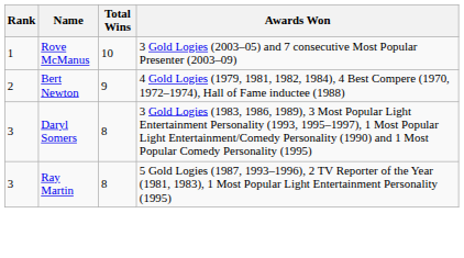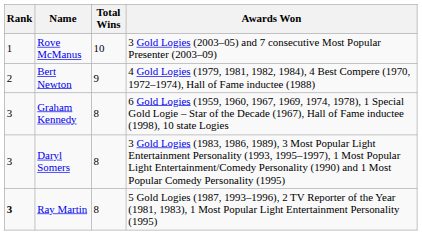 <table class="wikitable">
 <tr>
 <th>Rank</th>
 <th>Name</th>
 <th>Total Wins</th>
 <th>Awards Won</th>
 </tr>
 <tr>
 <td>1</td>
 <td><a href='#'>Rove McManus</a></td>
 <td>10</td>
 <td>3 <a href='#'>Gold Logies</a> (2003–05) and 7 consecutive Most Popular Presenter (2003–09)</td>
 </tr>
 <tr>
 <td>2</td>
 <td><a href='#'>Bert Newton</a></td>
 <td>9</td>
 <td>4 <a href='#'>Gold Logies</a> (1979, 1981, 1982, 1984), 4 Best Compere (1970, 1972–1974), Hall of Fame inductee (1988)</td>
 </tr>
 <tr>
 <td>3</td>
+<td><a href='#'>Graham Kennedy</a></td>
+<td>8</td>
+<td>6 <a href='#'>Gold Logies</a> (1959, 1960, 1967, 1969, 1974, 1978), 1 Special Gold Logie – Star of the Decade (1967), Hall of Fame inductee (1998), 10 state Logies</td>
+</tr>
+<tr>
+<td>3</td>
 <td><a href='#'>Daryl Somers</a></td>
 <td>8</td>
 <td>3 <a href='#'>Gold Logies</a> (1983, 1986, 1989), 3 Most Popular Light Entertainment Personality (1993, 1995–1997), 1 Most Popular Light Entertainment/Comedy Personality (1990) and 1 Most Popular Comedy Personality (1995)</td>
 </tr>
 <tr>
-<td>3</td>
+<td><strong>3</strong></td>
 <td><a href='#'>Ray Martin</a></td>
 <td>8</td>
 <td>5 Gold Logies (1987, 1993–1996), 2 TV Reporter of the Year (1981, 1983), 1 Most Popular Light Entertainment Personality (1995)</td>
 </tr>
 </table>
